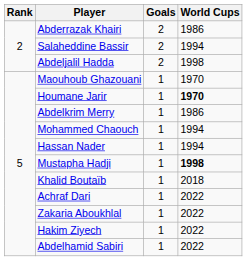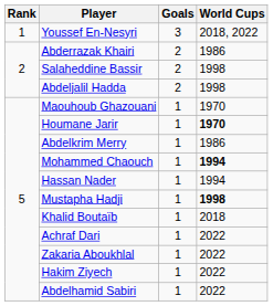 <table class="wikitable" style="text-align: left;">
 <tr>
 <th>Rank</th>
 <th>Player</th>
 <th>Goals</th>
 <th>World Cups</th>
+</tr>
+<tr>
+<td rowspan=1 align=center>1</td>
+<td><a href='#'>Youssef En-Nesyri</a></td>
+<td align="center">3</td>
+<td>2018, 2022</td>
 </tr>
 <tr>
 <td rowspan=3 align=center>2</td>
 <td><a href='#'>Abderrazak Khairi</a></td>
 <td align="center">2</td>
 <td>1986</td>
 </tr>
 <tr>
 <td><a href='#'>Salaheddine Bassir</a></td>
 <td align="center">2</td>
-<td>1994</td>
+<td>1998</td>
 </tr>
 <tr>
 <td><a href='#'>Abdeljalil Hadda</a></td>
 <td align="center">2</td>
 <td>1998</td>
 </tr>
 <tr>
 <td rowspan="11" align="center">5</td>
 <td><a href='#'>Maouhoub Ghazouani</a></td>
 <td align="center">1</td>
 <td>1970</td>
 </tr>
 <tr>
 <td><a href='#'>Houmane Jarir</a></td>
 <td align="center">1</td>
 <td><strong>1970</strong></td>
 </tr>
 <tr>
 <td><a href='#'>Abdelkrim Merry</a></td>
 <td align="center">1</td>
 <td>1986</td>
 </tr>
 <tr>
 <td><a href='#'>Mohammed Chaouch</a></td>
 <td align="center">1</td>
-<td>1994</td>
+<td><strong>1994</strong></td>
 </tr>
 <tr>
 <td><a href='#'>Hassan Nader</a></td>
 <td align="center">1</td>
 <td>1994</td>
 </tr>
 <tr>
 <td><a href='#'>Mustapha Hadji</a></td>
 <td align="center">1</td>
 <td><strong>1998</strong></td>
 </tr>
 <tr>
 <td><a href='#'>Khalid Boutaïb</a></td>
 <td align="center">1</td>
 <td>2018</td>
 </tr>
 <tr>
 <td><a href='#'>Achraf Dari</a></td>
 <td align="center">1</td>
 <td>2022</td>
 </tr>
 <tr>
 <td><a href='#'>Zakaria Aboukhlal</a></td>
 <td align="center">1</td>
 <td>2022</td>
 </tr>
 <tr>
 <td><a href='#'>Hakim Ziyech</a></td>
 <td align="center">1</td>
 <td>2022</td>
 </tr>
 <tr>
 <td><a href='#'>Abdelhamid Sabiri</a></td>
 <td align="center">1</td>
 <td>2022</td>
 </tr>
 </table>
